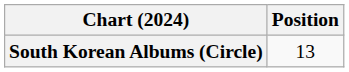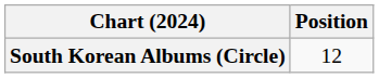 <table class="wikitable plainrowheaders" style="text-align:center">
 <tr>
 <th scope="col">Chart (2024)</th>
 <th scope="col">Position</th>
 </tr>
 <tr>
 <th scope="row">South Korean Albums (Circle)</th>
-<td>13</td>
+<td>12</td>
 </tr>
 </table>
